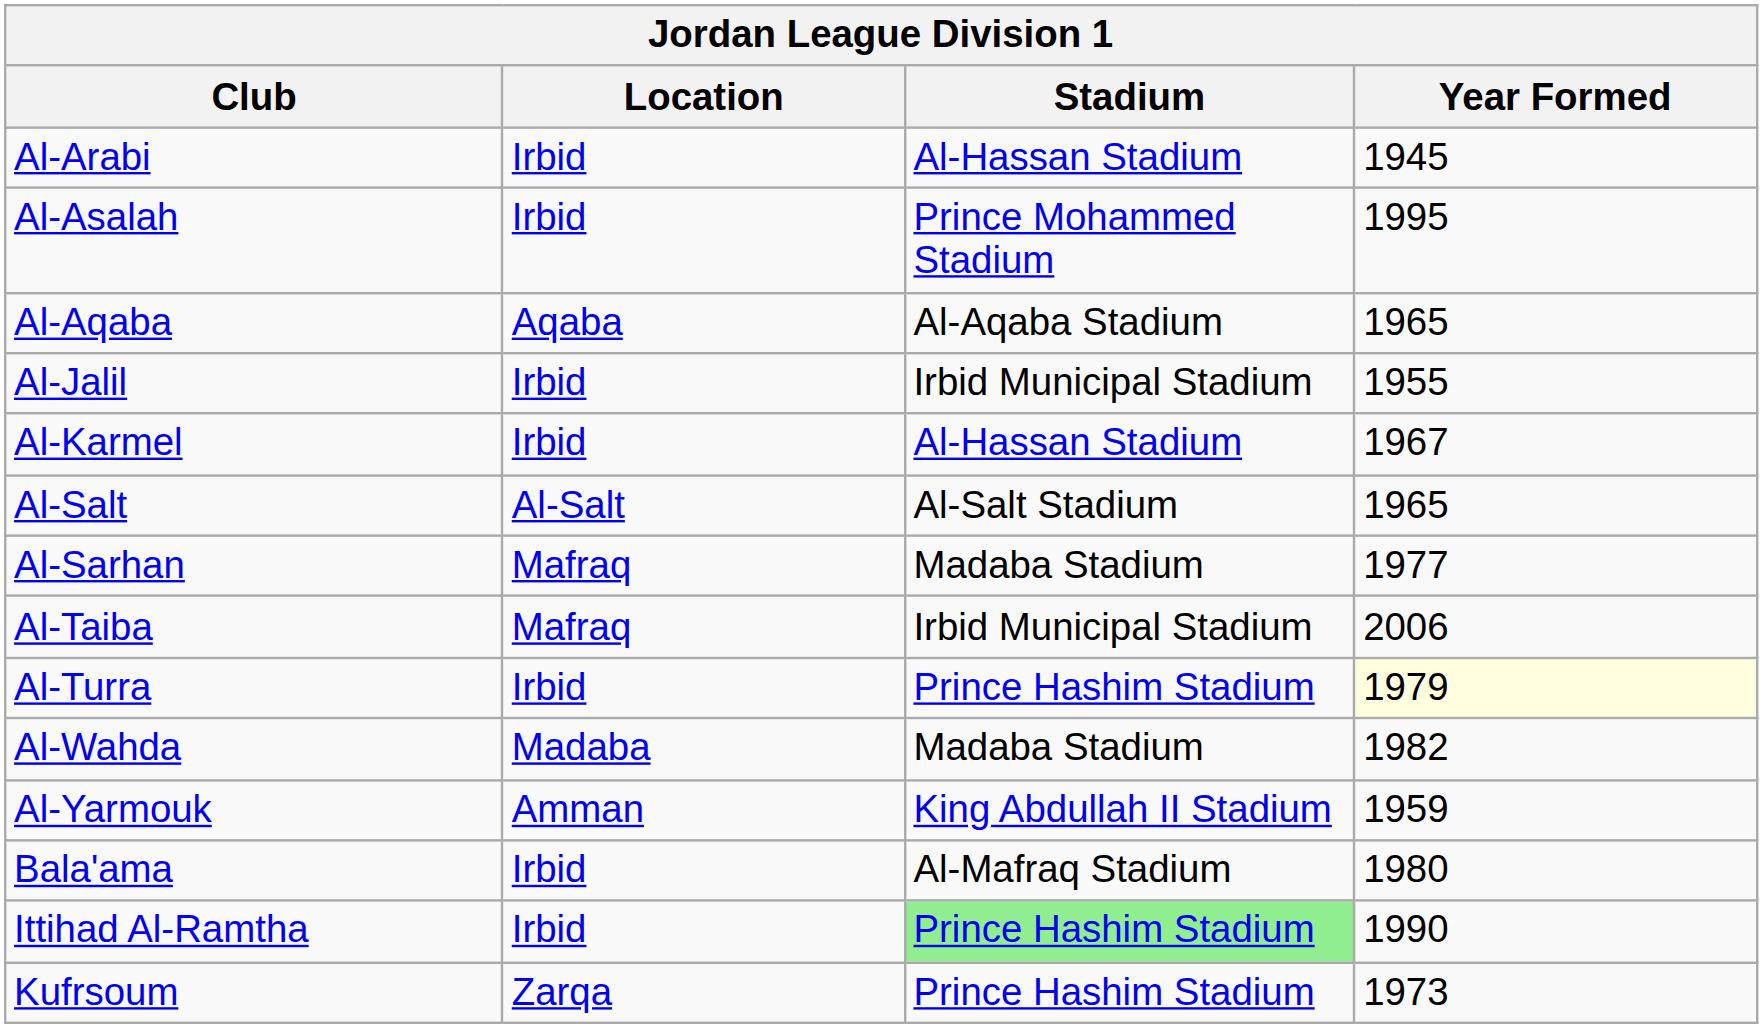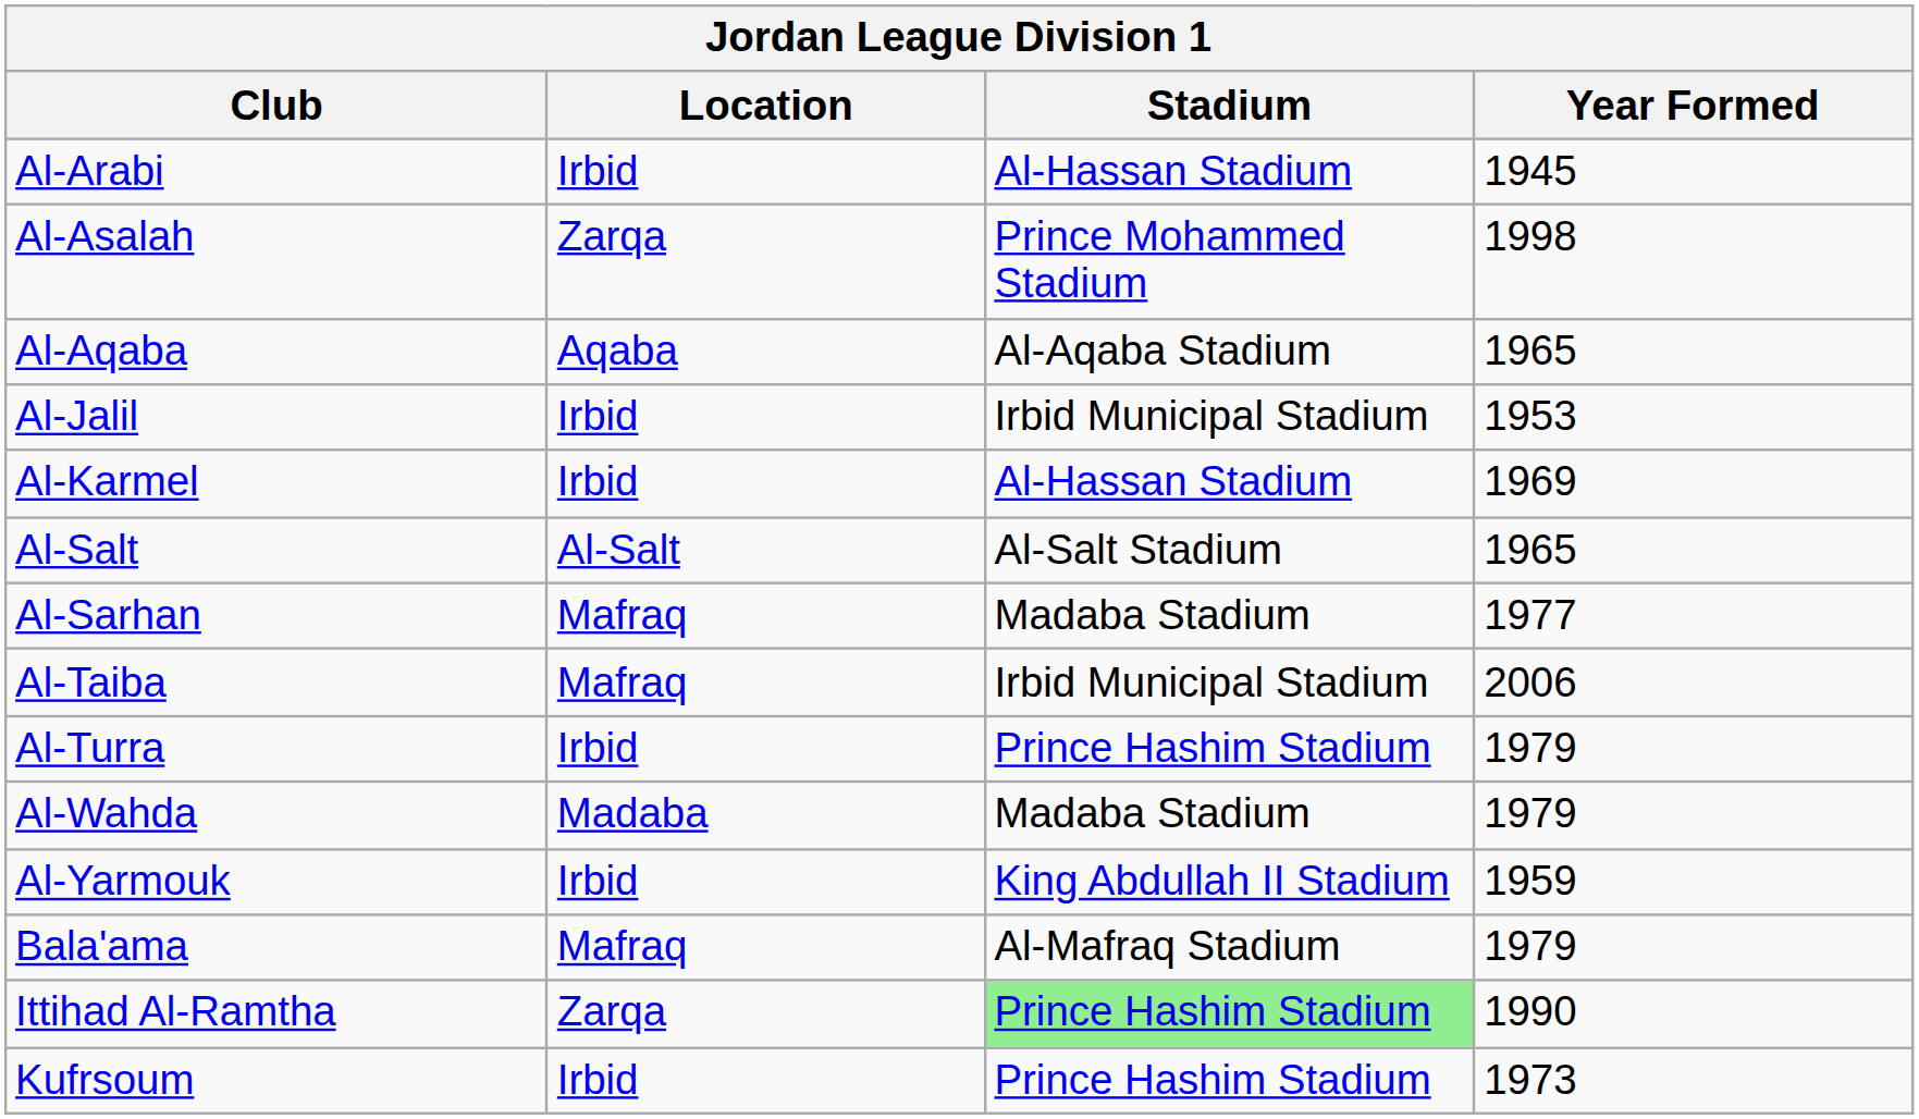 <table class="wikitable">
 <tr>
 <th colspan="4">Jordan League Division 1</th>
 </tr>
 <tr>
 <th style="width:200px;">Club</th>
 <th style="width:160px;">Location</th>
 <th style="width:180px;">Stadium</th>
 <th style="width:160px;">Year Formed</th>
 </tr>
 <tr style="vertical-align:top;">
 <td><a href='#'>Al-Arabi</a></td>
 <td><a href='#'>Irbid</a></td>
 <td><a href='#'>Al-Hassan Stadium</a></td>
 <td>1945</td>
 </tr>
 <tr style="vertical-align:top;">
 <td><a href='#'>Al-Asalah</a></td>
-<td><a href='#'>Irbid</a></td>
+<td><a href='#'>Zarqa</a></td>
 <td><a href='#'>Prince Mohammed Stadium</a></td>
-<td>1995</td>
+<td>1998</td>
 </tr>
 <tr style="vertical-align:top;">
 <td><a href='#'>Al-Aqaba</a></td>
 <td><a href='#'>Aqaba</a></td>
 <td>Al-Aqaba Stadium</td>
 <td>1965</td>
 </tr>
 <tr style="vertical-align:top;">
 <td><a href='#'>Al-Jalil</a></td>
 <td><a href='#'>Irbid</a></td>
 <td>Irbid Municipal Stadium</td>
-<td>1955</td>
+<td>1953</td>
 </tr>
 <tr style="vertical-align:top;">
 <td><a href='#'>Al-Karmel</a></td>
 <td><a href='#'>Irbid</a></td>
 <td><a href='#'>Al-Hassan Stadium</a></td>
-<td>1967</td>
+<td>1969</td>
 </tr>
 <tr style="vertical-align:top;">
 <td><a href='#'>Al-Salt</a></td>
 <td><a href='#'>Al-Salt</a></td>
 <td>Al-Salt Stadium</td>
 <td>1965</td>
 </tr>
 <tr style="vertical-align:top;">
 <td><a href='#'>Al-Sarhan</a></td>
 <td><a href='#'>Mafraq</a></td>
 <td>Madaba Stadium</td>
 <td>1977</td>
 </tr>
 <tr style="vertical-align:top;">
 <td><a href='#'>Al-Taiba</a></td>
 <td><a href='#'>Mafraq</a></td>
 <td>Irbid Municipal Stadium</td>
 <td>2006</td>
 </tr>
 <tr style="vertical-align:top;">
 <td><a href='#'>Al-Turra</a></td>
 <td><a href='#'>Irbid</a></td>
 <td><a href='#'>Prince Hashim Stadium</a></td>
-<td style="background: lightyellow;">1979</td>
+<td>1979</td>
 </tr>
 <tr style="vertical-align:top;">
 <td><a href='#'>Al-Wahda</a></td>
 <td><a href='#'>Madaba</a></td>
 <td>Madaba Stadium</td>
-<td>1982</td>
+<td>1979</td>
 </tr>
 <tr style="vertical-align:top;">
 <td><a href='#'>Al-Yarmouk</a></td>
-<td><a href='#'>Amman</a></td>
+<td><a href='#'>Irbid</a></td>
 <td><a href='#'>King Abdullah II Stadium</a></td>
 <td>1959</td>
 </tr>
 <tr style="vertical-align:top;">
 <td><a href='#'>Bala'ama</a></td>
-<td><a href='#'>Irbid</a></td>
+<td><a href='#'>Mafraq</a></td>
 <td>Al-Mafraq Stadium</td>
-<td>1980</td>
+<td>1979</td>
 </tr>
 <tr style="vertical-align:top;">
 <td><a href='#'>Ittihad Al-Ramtha</a></td>
-<td><a href='#'>Irbid</a></td>
+<td><a href='#'>Zarqa</a></td>
 <td style="background: lightgreen;"><a href='#'>Prince Hashim Stadium</a></td>
 <td>1990</td>
 </tr>
 <tr style="vertical-align:top;">
 <td><a href='#'>Kufrsoum</a></td>
-<td><a href='#'>Zarqa</a></td>
+<td><a href='#'>Irbid</a></td>
 <td><a href='#'>Prince Hashim Stadium</a></td>
 <td>1973</td>
 </tr>
 </table>
